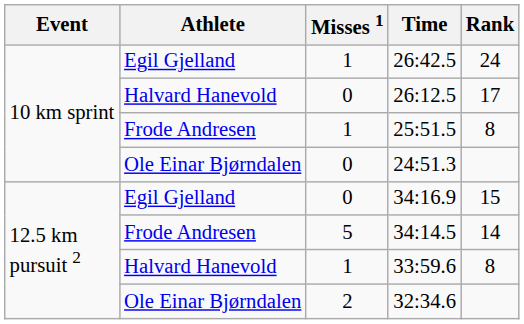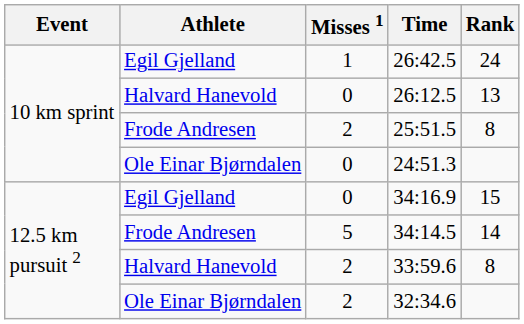 <table class="wikitable" style="font-size:90%">
 <tr>
 <th>Event</th>
 <th>Athlete</th>
 <th>Misses <sup>1</sup></th>
 <th>Time</th>
 <th>Rank</th>
 </tr>
 <tr>
 <td rowspan="4">10 km sprint</td>
 <td><a href='#'>Egil Gjelland</a></td>
 <td align="center">1</td>
 <td align="center">26:42.5</td>
 <td align="center">24</td>
 </tr>
 <tr>
 <td><a href='#'>Halvard Hanevold</a></td>
 <td align="center">0</td>
 <td align="center">26:12.5</td>
-<td align="center">17</td>
+<td align="center">13</td>
 </tr>
 <tr>
 <td><a href='#'>Frode Andresen</a></td>
-<td align="center">1</td>
+<td align="center">2</td>
 <td align="center">25:51.5</td>
 <td align="center">8</td>
 </tr>
 <tr>
 <td><a href='#'>Ole Einar Bjørndalen</a></td>
 <td align="center">0</td>
 <td align="center">24:51.3</td>
 <td align="center"></td>
 </tr>
 <tr>
 <td rowspan="4">12.5 km <br> pursuit <sup>2</sup></td>
 <td><a href='#'>Egil Gjelland</a></td>
 <td align="center">0</td>
 <td align="center">34:16.9</td>
 <td align="center">15</td>
 </tr>
 <tr>
 <td><a href='#'>Frode Andresen</a></td>
 <td align="center">5</td>
 <td align="center">34:14.5</td>
 <td align="center">14</td>
 </tr>
 <tr>
 <td><a href='#'>Halvard Hanevold</a></td>
-<td align="center">1</td>
+<td align="center">2</td>
 <td align="center">33:59.6</td>
 <td align="center">8</td>
 </tr>
 <tr>
 <td><a href='#'>Ole Einar Bjørndalen</a></td>
 <td align="center">2</td>
 <td align="center">32:34.6</td>
 <td align="center"></td>
 </tr>
 </table>
